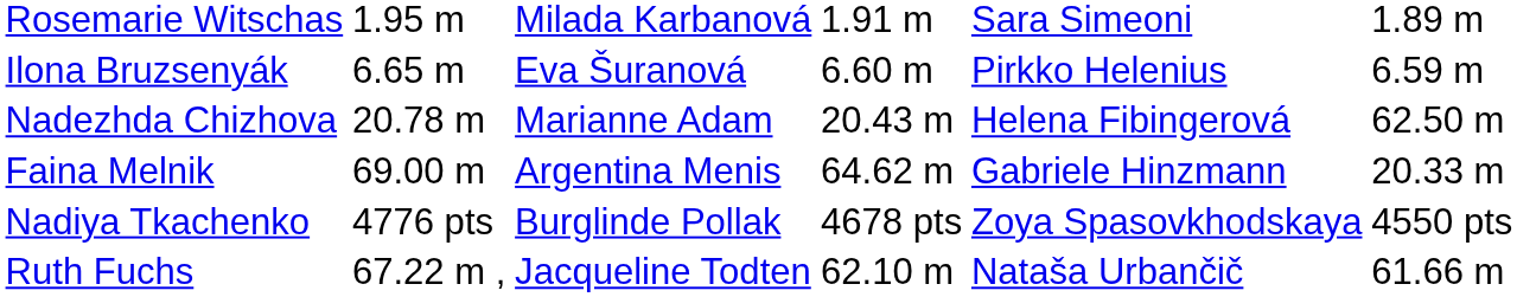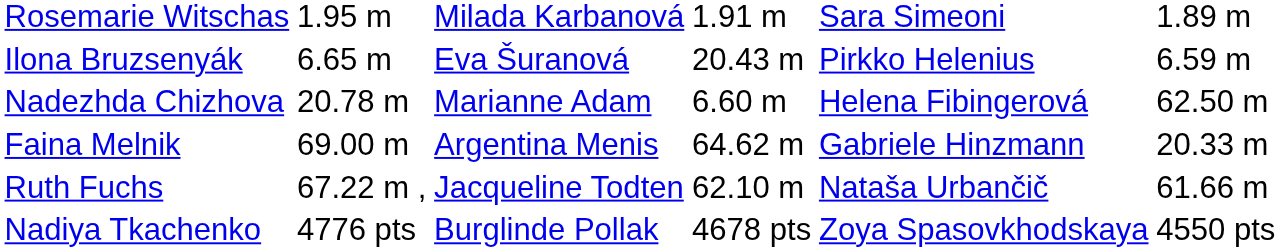 <table>
 <tr>
 <td></td>
 <td><a href='#'>Rosemarie Witschas</a><br></td>
 <td>1.95 m  </td>
 <td><a href='#'>Milada Karbanová</a><br></td>
 <td>1.91 m</td>
 <td><a href='#'>Sara Simeoni</a><br></td>
 <td>1.89 m</td>
 </tr>
 <tr>
 <td></td>
 <td><a href='#'>Ilona Bruzsenyák</a><br></td>
 <td>6.65 m</td>
 <td><a href='#'>Eva Šuranová</a><br></td>
-<td>6.60 m</td>
+<td>20.43 m</td>
 <td><a href='#'>Pirkko Helenius</a><br></td>
 <td>6.59 m</td>
 </tr>
 <tr>
 <td></td>
 <td><a href='#'>Nadezhda Chizhova</a><br></td>
 <td>20.78 m </td>
 <td><a href='#'>Marianne Adam</a><br></td>
-<td>20.43 m</td>
+<td>6.60 m</td>
 <td><a href='#'>Helena Fibingerová</a><br></td>
 <td>62.50 m</td>
 </tr>
 <tr>
 <td></td>
 <td><a href='#'>Faina Melnik</a><br></td>
 <td>69.00 m </td>
 <td><a href='#'>Argentina Menis</a><br></td>
 <td>64.62 m</td>
 <td><a href='#'>Gabriele Hinzmann</a><br></td>
 <td>20.33 m</td>
 </tr>
 <tr>
 <td></td>
+<td><a href='#'>Ruth Fuchs</a><br></td>
+<td>67.22 m , </td>
+<td><a href='#'>Jacqueline Todten</a><br></td>
+<td>62.10 m</td>
+<td><a href='#'>Nataša Urbančič</a><br></td>
+<td>61.66 m</td>
+</tr>
+<tr>
+<td></td>
 <td><a href='#'>Nadiya Tkachenko</a><br></td>
 <td>4776 pts</td>
 <td><a href='#'>Burglinde Pollak</a><br></td>
 <td>4678 pts</td>
 <td><a href='#'>Zoya Spasovkhodskaya</a><br></td>
 <td>4550 pts</td>
 </tr>
-<tr>
-<td></td>
-<td><a href='#'>Ruth Fuchs</a><br></td>
-<td>67.22 m , </td>
-<td><a href='#'>Jacqueline Todten</a><br></td>
-<td>62.10 m</td>
-<td><a href='#'>Nataša Urbančič</a><br></td>
-<td>61.66 m</td>
-</tr>
 </table>
